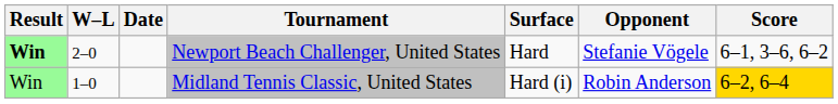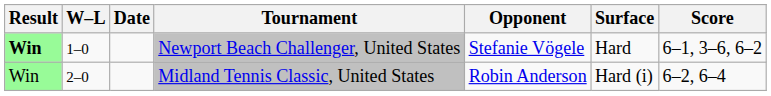 <table class="sortable wikitable">
 <tr>
 <th>Result</th>
 <th class="unsortable">W–L</th>
 <th>Date</th>
 <th>Tournament</th>
+<th>Opponent</th>
 <th>Surface</th>
-<th>Opponent</th>
 <th class="unsortable">Score</th>
 </tr>
 <tr>
 <td style="background:#98FB98;"><strong>Win</strong></td>
-<td><small>2–0</small></td>
+<td><small>1–0</small></td>
 <td><a href='#'></a></td>
 <td bgcolor=silver><a href='#'>Newport Beach Challenger</a>, United States</td>
+<td> <a href='#'>Stefanie Vögele</a></td>
 <td>Hard</td>
-<td> <a href='#'>Stefanie Vögele</a></td>
 <td>6–1, 3–6, 6–2</td>
 </tr>
 <tr>
 <td style="background:#98fb98;">Win</td>
-<td><small>1–0</small></td>
+<td><small>2–0</small></td>
 <td><a href='#'></a></td>
 <td bgcolor=silver><a href='#'>Midland Tennis Classic</a>, United States</td>
+<td> <a href='#'>Robin Anderson</a></td>
 <td>Hard (i)</td>
-<td> <a href='#'>Robin Anderson</a></td>
-<td style="background: gold;">6–2, 6–4</td>
+<td>6–2, 6–4</td>
 </tr>
 </table>
